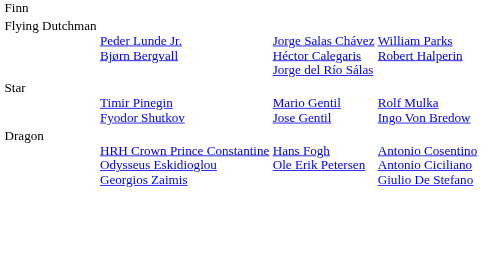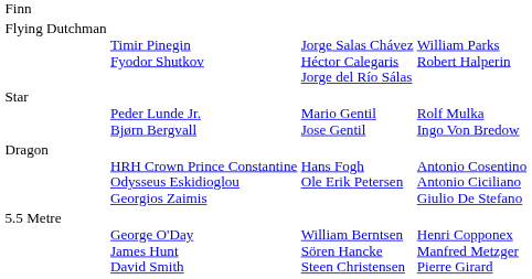 <table>
 <tr>
 <td>Finn<br></td>
 <td></td>
 <td></td>
 <td></td>
 </tr>
 <tr valign="top">
 <td>Flying Dutchman<br></td>
-<td><br><a href='#'>Peder Lunde Jr.</a><br><a href='#'>Bjørn Bergvall</a></td>
+<td><br><a href='#'>Timir Pinegin</a><br><a href='#'>Fyodor Shutkov</a></td>
 <td><br><a href='#'>Jorge Salas Chávez</a><br><a href='#'>Héctor Calegaris</a><br><a href='#'>Jorge del Río Sálas</a></td>
 <td><br><a href='#'>William Parks</a><br><a href='#'>Robert Halperin</a></td>
 </tr>
 <tr valign="top">
 <td>Star<br></td>
-<td><br><a href='#'>Timir Pinegin</a><br><a href='#'>Fyodor Shutkov</a></td>
+<td><br><a href='#'>Peder Lunde Jr.</a><br><a href='#'>Bjørn Bergvall</a></td>
 <td><br><a href='#'>Mario Gentil</a><br><a href='#'>Jose Gentil</a></td>
 <td><br><a href='#'>Rolf Mulka</a><br><a href='#'>Ingo Von Bredow</a></td>
 </tr>
 <tr valign="top">
 <td>Dragon<br></td>
 <td><br><a href='#'>HRH Crown Prince Constantine</a><br><a href='#'>Odysseus Eskidioglou</a><br><a href='#'>Georgios Zaimis</a></td>
 <td><br><a href='#'>Hans Fogh</a><br><a href='#'>Ole Erik Petersen</a></td>
 <td><br><a href='#'>Antonio Cosentino</a><br><a href='#'>Antonio Ciciliano</a><br><a href='#'>Giulio De Stefano</a></td>
 </tr>
+<tr valign="top">
+<td>5.5 Metre<br></td>
+<td><br><a href='#'>George O'Day</a><br><a href='#'>James Hunt</a><br><a href='#'>David Smith</a></td>
+<td><br><a href='#'>William Berntsen</a><br><a href='#'>Sören Hancke</a><br><a href='#'>Steen Christensen</a></td>
+<td><br><a href='#'>Henri Copponex</a><br><a href='#'>Manfred Metzger</a><br><a href='#'>Pierre Girard</a></td>
+</tr>
 </table>
